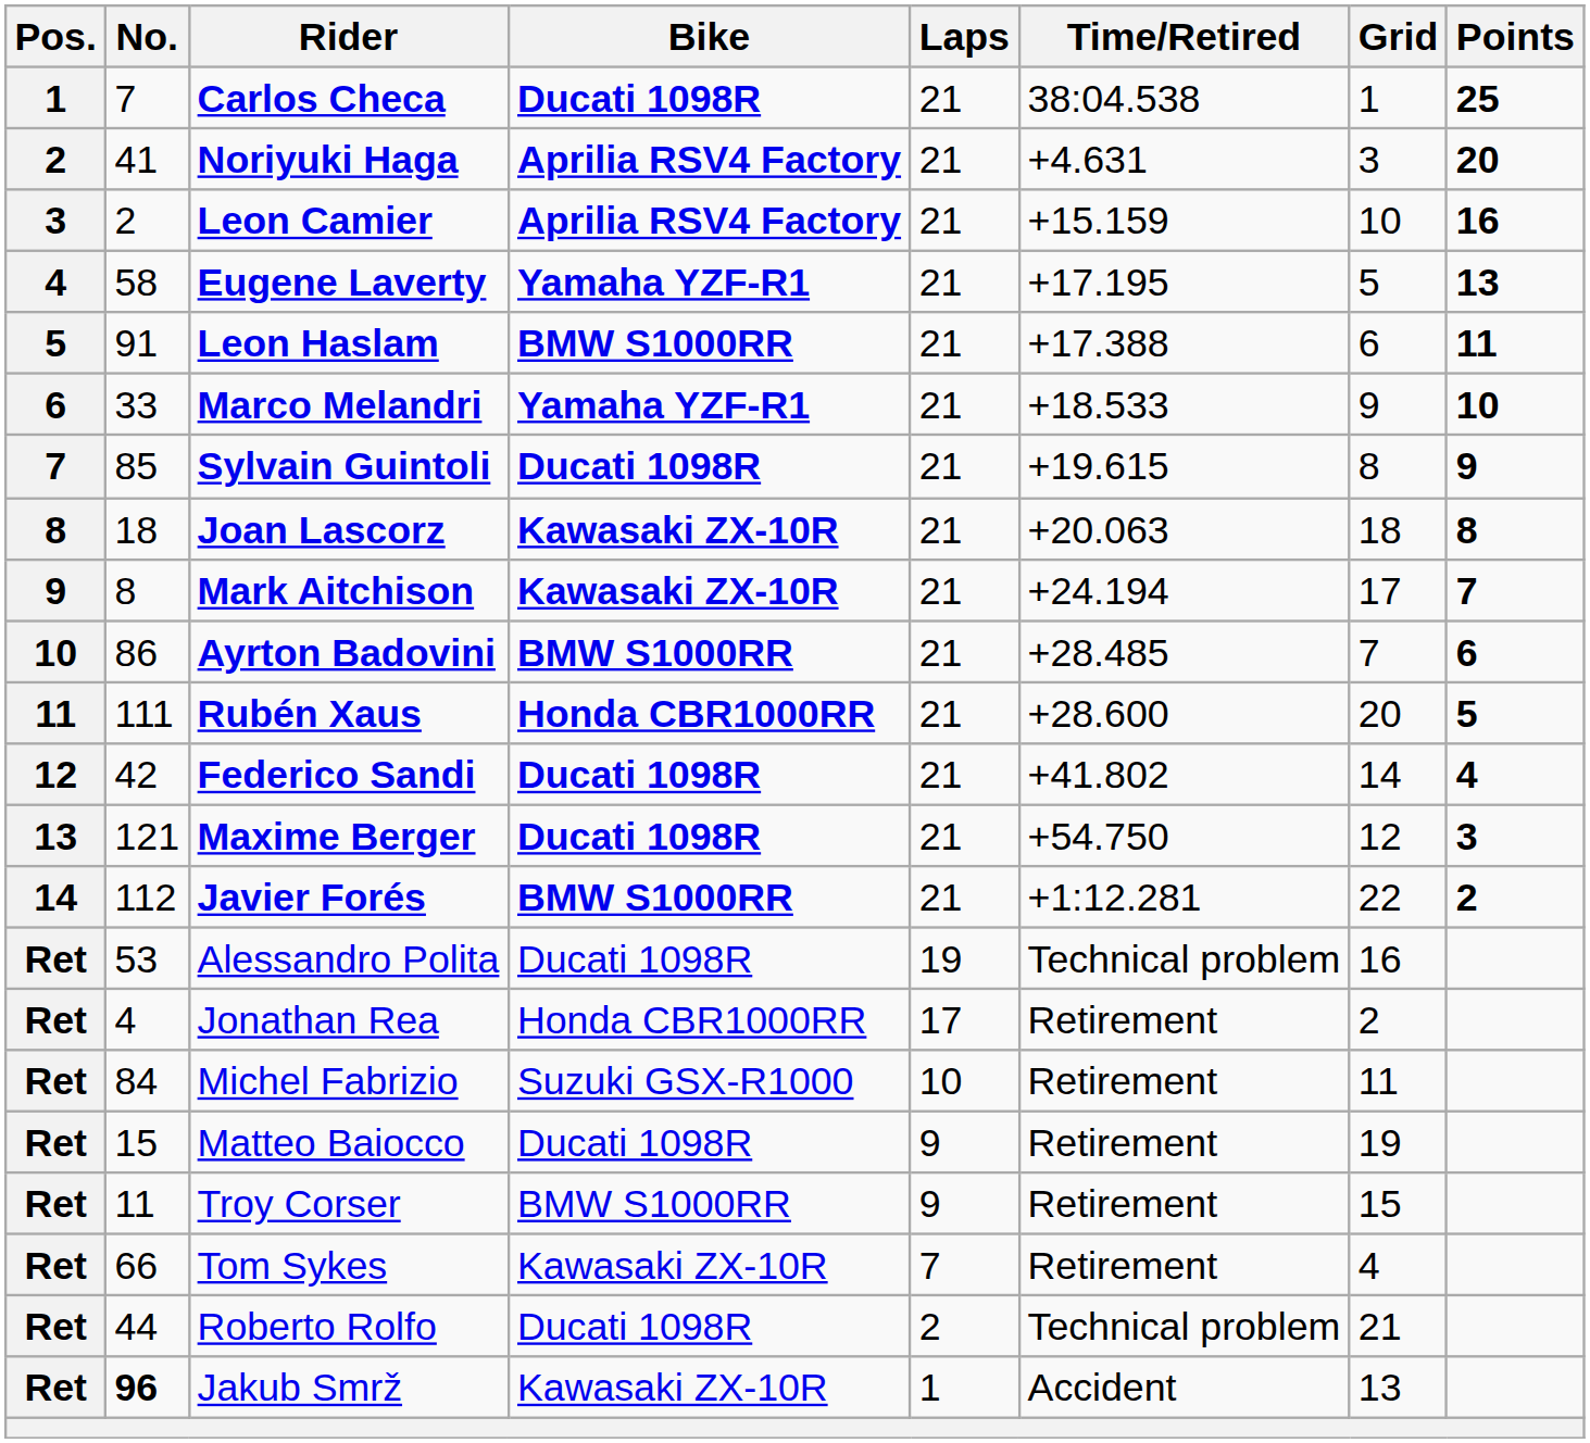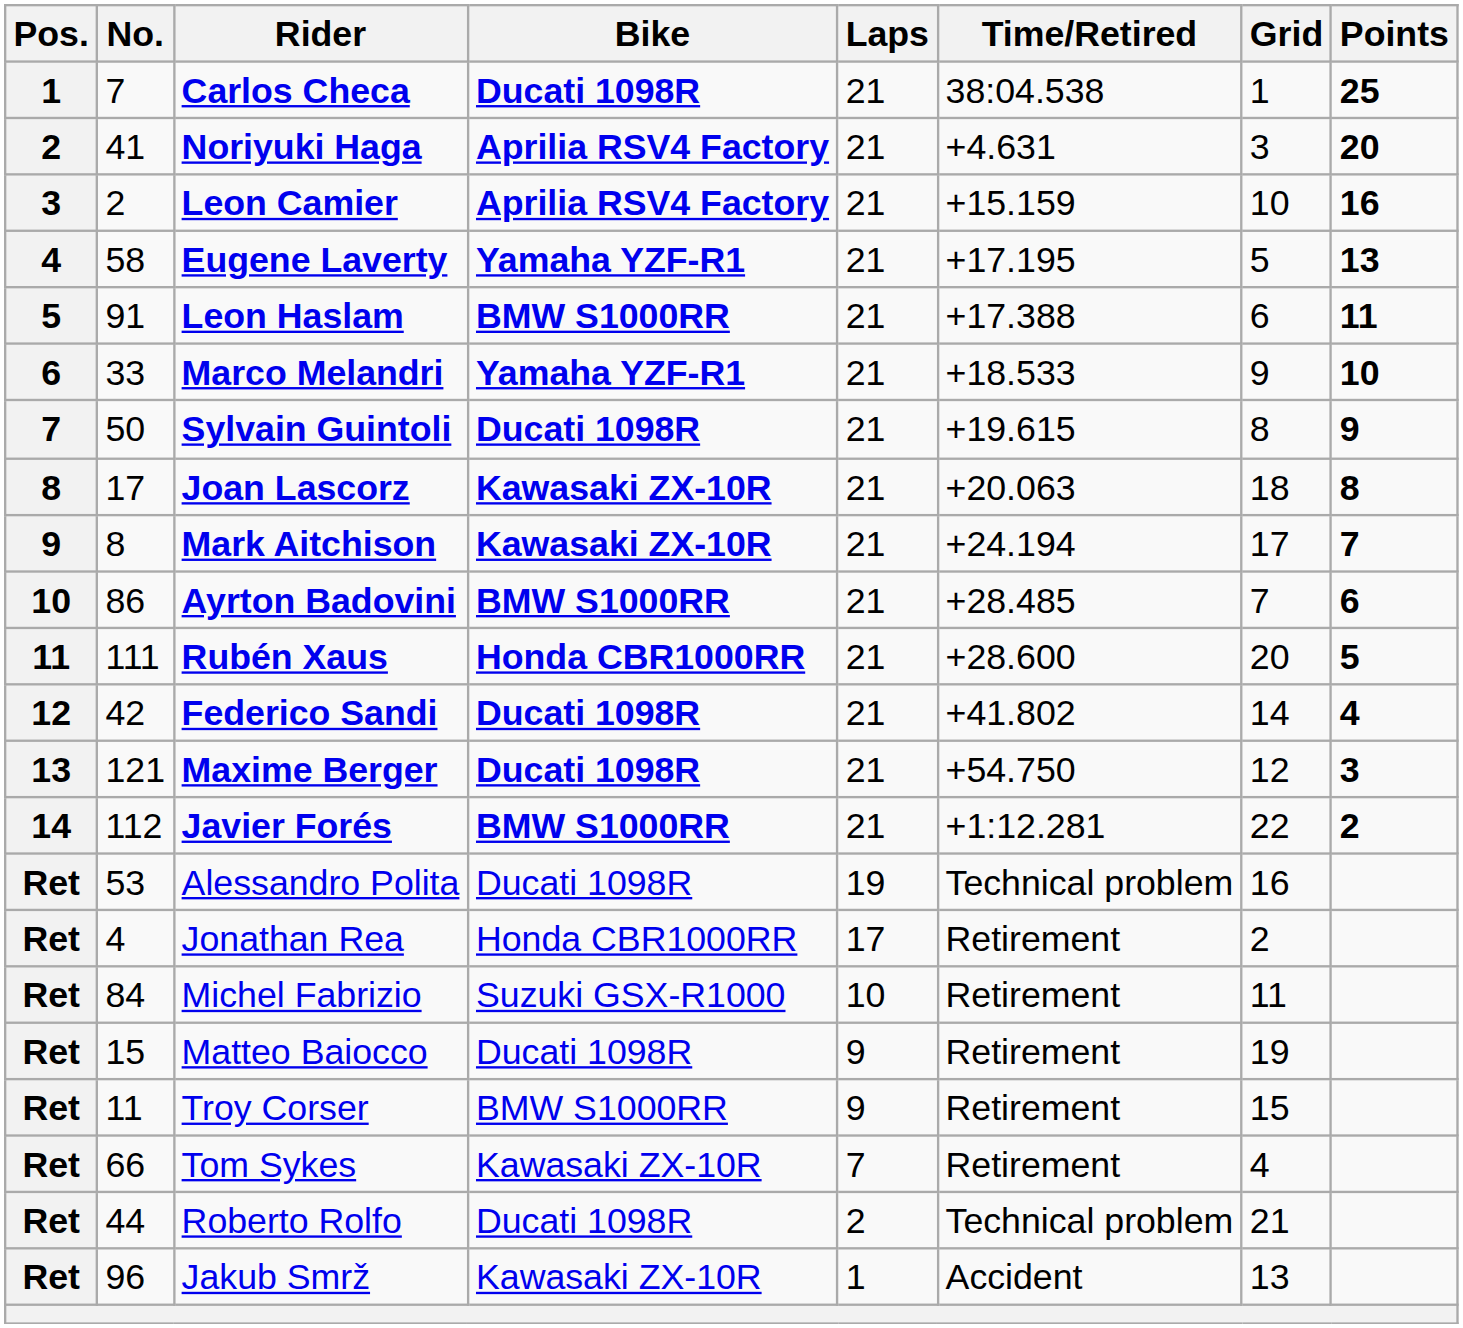 <table class="wikitable" style="font-size: 95%;">
 <tr>
 <th>Pos.</th>
 <th>No.</th>
 <th>Rider</th>
 <th>Bike</th>
 <th>Laps</th>
 <th>Time/Retired</th>
 <th>Grid</th>
 <th>Points</th>
 </tr>
 <tr>
 <th>1</th>
 <td>7</td>
 <td> <strong><a href='#'>Carlos Checa</a></strong></td>
 <td><strong><a href='#'>Ducati 1098R</a></strong></td>
 <td>21</td>
 <td>38:04.538</td>
 <td>1</td>
 <td><strong>25</strong></td>
 </tr>
 <tr>
 <th>2</th>
 <td>41</td>
 <td> <strong><a href='#'>Noriyuki Haga</a></strong></td>
 <td><strong><a href='#'>Aprilia RSV4 Factory</a></strong></td>
 <td>21</td>
 <td>+4.631</td>
 <td>3</td>
 <td><strong>20</strong></td>
 </tr>
 <tr>
 <th>3</th>
 <td>2</td>
 <td> <strong><a href='#'>Leon Camier</a></strong></td>
 <td><strong><a href='#'>Aprilia RSV4 Factory</a></strong></td>
 <td>21</td>
 <td>+15.159</td>
 <td>10</td>
 <td><strong>16</strong></td>
 </tr>
 <tr>
 <th>4</th>
 <td>58</td>
 <td> <strong><a href='#'>Eugene Laverty</a></strong></td>
 <td><strong><a href='#'>Yamaha YZF-R1</a></strong></td>
 <td>21</td>
 <td>+17.195</td>
 <td>5</td>
 <td><strong>13</strong></td>
 </tr>
 <tr>
 <th>5</th>
 <td>91</td>
 <td> <strong><a href='#'>Leon Haslam</a></strong></td>
 <td><strong><a href='#'>BMW S1000RR</a></strong></td>
 <td>21</td>
 <td>+17.388</td>
 <td>6</td>
 <td><strong>11</strong></td>
 </tr>
 <tr>
 <th>6</th>
 <td>33</td>
 <td> <strong><a href='#'>Marco Melandri</a></strong></td>
 <td><strong><a href='#'>Yamaha YZF-R1</a></strong></td>
 <td>21</td>
 <td>+18.533</td>
 <td>9</td>
 <td><strong>10</strong></td>
 </tr>
 <tr>
 <th>7</th>
-<td>85</td>
+<td>50</td>
 <td> <strong><a href='#'>Sylvain Guintoli</a></strong></td>
 <td><strong><a href='#'>Ducati 1098R</a></strong></td>
 <td>21</td>
 <td>+19.615</td>
 <td>8</td>
 <td><strong>9</strong></td>
 </tr>
 <tr>
 <th>8</th>
-<td>18</td>
+<td>17</td>
 <td> <strong><a href='#'>Joan Lascorz</a></strong></td>
 <td><strong><a href='#'>Kawasaki ZX-10R</a></strong></td>
 <td>21</td>
 <td>+20.063</td>
 <td>18</td>
 <td><strong>8</strong></td>
 </tr>
 <tr>
 <th>9</th>
 <td>8</td>
 <td> <strong><a href='#'>Mark Aitchison</a></strong></td>
 <td><strong><a href='#'>Kawasaki ZX-10R</a></strong></td>
 <td>21</td>
 <td>+24.194</td>
 <td>17</td>
 <td><strong>7</strong></td>
 </tr>
 <tr>
 <th>10</th>
 <td>86</td>
 <td> <strong><a href='#'>Ayrton Badovini</a></strong></td>
 <td><strong><a href='#'>BMW S1000RR</a></strong></td>
 <td>21</td>
 <td>+28.485</td>
 <td>7</td>
 <td><strong>6</strong></td>
 </tr>
 <tr>
 <th>11</th>
 <td>111</td>
 <td> <strong><a href='#'>Rubén Xaus</a></strong></td>
 <td><strong><a href='#'>Honda CBR1000RR</a></strong></td>
 <td>21</td>
 <td>+28.600</td>
 <td>20</td>
 <td><strong>5</strong></td>
 </tr>
 <tr>
 <th>12</th>
 <td>42</td>
 <td> <strong><a href='#'>Federico Sandi</a></strong></td>
 <td><strong><a href='#'>Ducati 1098R</a></strong></td>
 <td>21</td>
 <td>+41.802</td>
 <td>14</td>
 <td><strong>4</strong></td>
 </tr>
 <tr>
 <th>13</th>
 <td>121</td>
 <td> <strong><a href='#'>Maxime Berger</a></strong></td>
 <td><strong><a href='#'>Ducati 1098R</a></strong></td>
 <td>21</td>
 <td>+54.750</td>
 <td>12</td>
 <td><strong>3</strong></td>
 </tr>
 <tr>
 <th>14</th>
 <td>112</td>
 <td> <strong><a href='#'>Javier Forés</a></strong></td>
 <td><strong><a href='#'>BMW S1000RR</a></strong></td>
 <td>21</td>
 <td>+1:12.281</td>
 <td>22</td>
 <td><strong>2</strong></td>
 </tr>
 <tr>
 <th>Ret</th>
 <td>53</td>
 <td> <a href='#'>Alessandro Polita</a></td>
 <td><a href='#'>Ducati 1098R</a></td>
 <td>19</td>
 <td>Technical problem</td>
 <td>16</td>
 <td></td>
 </tr>
 <tr>
 <th>Ret</th>
 <td>4</td>
 <td> <a href='#'>Jonathan Rea</a></td>
 <td><a href='#'>Honda CBR1000RR</a></td>
 <td>17</td>
 <td>Retirement</td>
 <td>2</td>
 <td></td>
 </tr>
 <tr>
 <th>Ret</th>
 <td>84</td>
 <td> <a href='#'>Michel Fabrizio</a></td>
 <td><a href='#'>Suzuki GSX-R1000</a></td>
 <td>10</td>
 <td>Retirement</td>
 <td>11</td>
 <td></td>
 </tr>
 <tr>
 <th>Ret</th>
 <td>15</td>
 <td> <a href='#'>Matteo Baiocco</a></td>
 <td><a href='#'>Ducati 1098R</a></td>
 <td>9</td>
 <td>Retirement</td>
 <td>19</td>
 <td></td>
 </tr>
 <tr>
 <th>Ret</th>
 <td>11</td>
 <td> <a href='#'>Troy Corser</a></td>
 <td><a href='#'>BMW S1000RR</a></td>
 <td>9</td>
 <td>Retirement</td>
 <td>15</td>
 <td></td>
 </tr>
 <tr>
 <th>Ret</th>
 <td>66</td>
 <td> <a href='#'>Tom Sykes</a></td>
 <td><a href='#'>Kawasaki ZX-10R</a></td>
 <td>7</td>
 <td>Retirement</td>
 <td>4</td>
 <td></td>
 </tr>
 <tr>
 <th>Ret</th>
 <td>44</td>
 <td> <a href='#'>Roberto Rolfo</a></td>
 <td><a href='#'>Ducati 1098R</a></td>
 <td>2</td>
 <td>Technical problem</td>
 <td>21</td>
 <td></td>
 </tr>
 <tr>
 <th>Ret</th>
-<td><strong>96</strong></td>
+<td>96</td>
 <td> <a href='#'>Jakub Smrž</a></td>
 <td><a href='#'>Kawasaki ZX-10R</a></td>
 <td>1</td>
 <td>Accident</td>
 <td>13</td>
 <td></td>
 </tr>
 <tr>
 <th colspan=8></th>
 </tr>
 </table>
